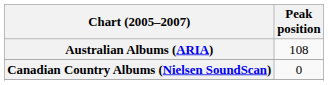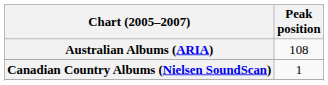 <table class="wikitable sortable plainrowheaders" style="text-align:center">
 <tr>
 <th>Chart (2005–2007)</th>
 <th>Peak<br>position</th>
 </tr>
 <tr>
 <th scope="row">Australian Albums (<a href='#'>ARIA</a>)</th>
 <td style="text-align:center;">108</td>
 </tr>
 <tr>
 </tr>
 <tr>
 <th scope="row">Canadian Country Albums (<a href='#'>Nielsen SoundScan</a>)</th>
-<td style="text-align:center;">0</td>
+<td style="text-align:center;">1</td>
 </tr>
 <tr>
 </tr>
 <tr>
 </tr>
 <tr>
 </tr>
 </table>
